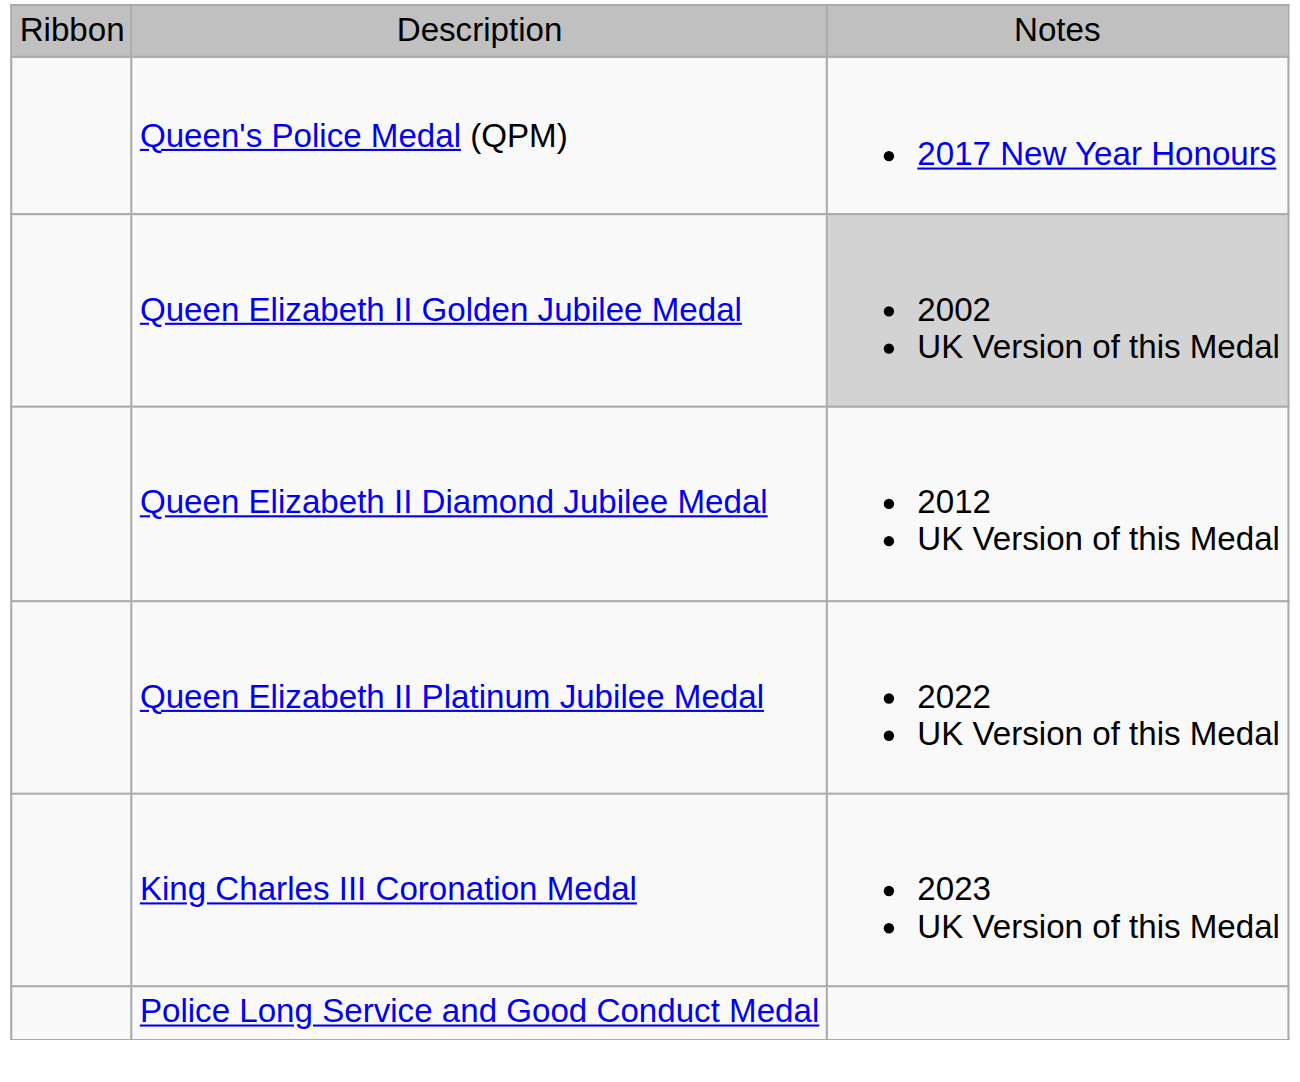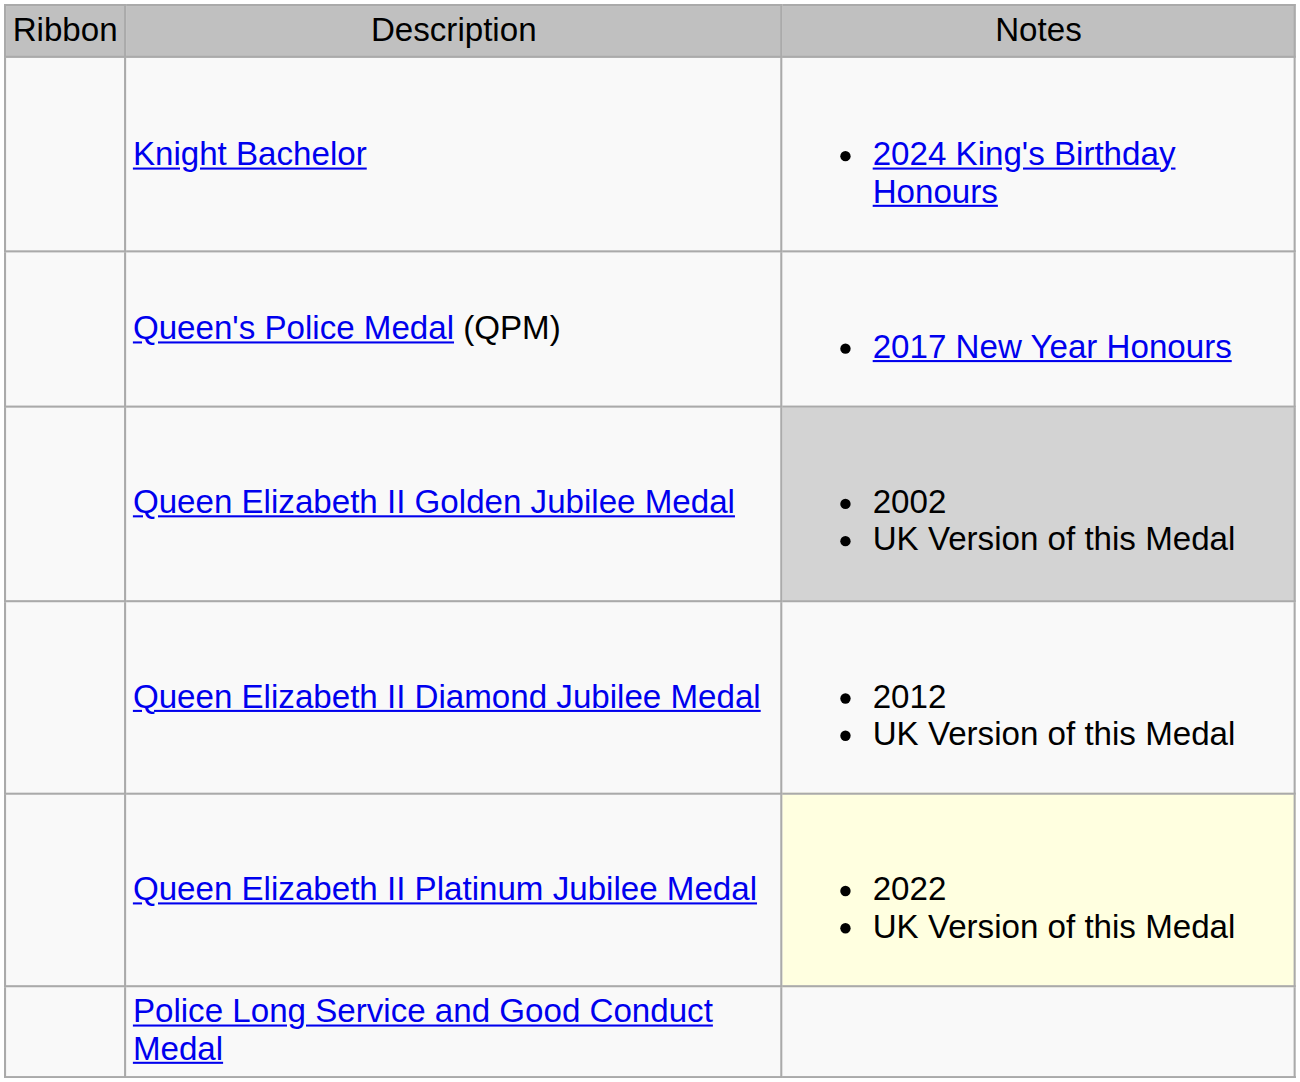 <table class="wikitable" style="margin:1em auto;">
 <tr style="background:silver;" align="center">
 <td>Ribbon</td>
 <td>Description</td>
 <td>Notes</td>
+</tr>
+<tr>
+<td></td>
+<td><a href='#'>Knight Bachelor</a></td>
+<td><br><ul><li><a href='#'>2024 King's Birthday Honours</a></li></ul></td>
 </tr>
 <tr>
 <td></td>
 <td><a href='#'>Queen's Police Medal</a> (QPM)</td>
 <td><br><ul><li><a href='#'>2017 New Year Honours</a></li></ul></td>
 </tr>
 <tr>
 <td></td>
 <td><a href='#'>Queen Elizabeth II Golden Jubilee Medal</a></td>
 <td style="background: lightgrey;"><br><ul><li>2002</li><li>UK Version of this Medal</li></ul></td>
 </tr>
 <tr>
 <td></td>
 <td><a href='#'>Queen Elizabeth II Diamond Jubilee Medal</a></td>
 <td><br><ul><li>2012</li><li>UK Version of this Medal</li></ul></td>
 </tr>
 <tr>
 <td></td>
 <td><a href='#'>Queen Elizabeth II Platinum Jubilee Medal</a></td>
-<td><br><ul><li>2022</li><li>UK Version of this Medal</li></ul></td>
-</tr>
-<tr>
-<td></td>
-<td><a href='#'>King Charles III Coronation Medal</a></td>
-<td><br><ul><li>2023</li><li>UK Version of this Medal</li></ul></td>
+<td style="background: lightyellow;"><br><ul><li>2022</li><li>UK Version of this Medal</li></ul></td>
 </tr>
 <tr>
 <td></td>
 <td><a href='#'>Police Long Service and Good Conduct Medal</a></td>
 <td></td>
 </tr>
 <tr>
 </tr>
 </table>
